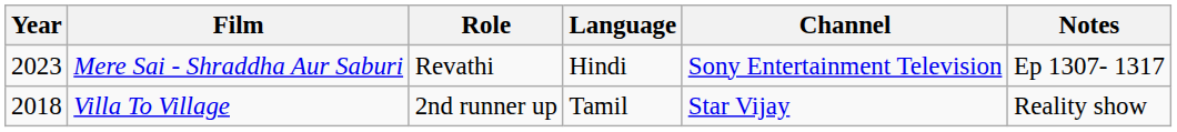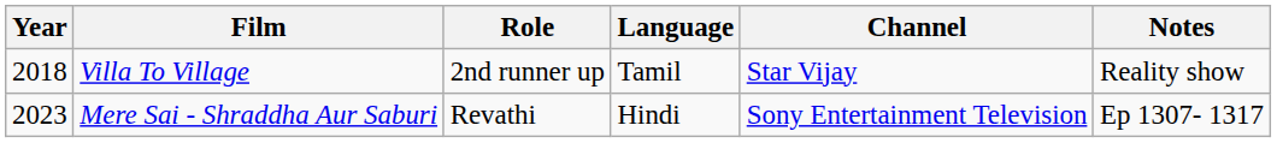 <table class="wikitable">
 <tr>
 <th>Year</th>
 <th>Film</th>
 <th>Role</th>
 <th>Language</th>
 <th>Channel</th>
 <th>Notes</th>
 </tr>
 <tr>
+<td rowspan="1">2018</td>
+<td><em><a href='#'>Villa To Village</a></em></td>
+<td>2nd runner up</td>
+<td>Tamil</td>
+<td><a href='#'>Star Vijay</a></td>
+<td>Reality show</td>
+</tr>
+<tr>
 <td rowspan="1">2023</td>
 <td><em><a href='#'>Mere Sai - Shraddha Aur Saburi</a></em></td>
 <td>Revathi</td>
 <td>Hindi</td>
 <td><a href='#'>Sony Entertainment Television</a></td>
 <td>Ep 1307- 1317</td>
 </tr>
-<tr>
-<td rowspan="1">2018</td>
-<td><em><a href='#'>Villa To Village</a></em></td>
-<td>2nd runner up</td>
-<td>Tamil</td>
-<td><a href='#'>Star Vijay</a></td>
-<td>Reality show</td>
-</tr>
 </table>
